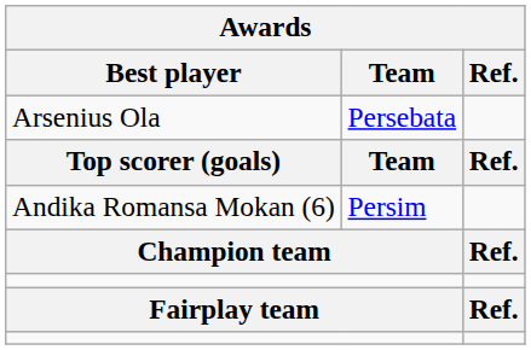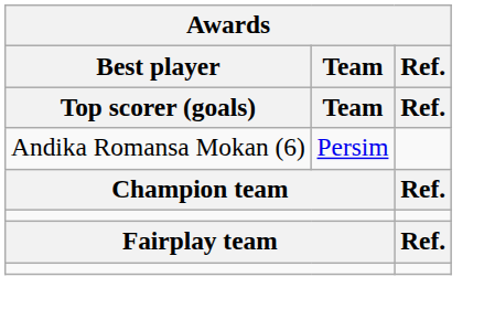 <table class="wikitable sortable">
 <tr>
 <th colspan="3">Awards</th>
 </tr>
 <tr>
 <th>Best player</th>
 <th>Team</th>
 <th>Ref.</th>
-</tr>
-<tr>
-<td>Arsenius Ola</td>
-<td><a href='#'>Persebata</a></td>
-<td></td>
 </tr>
 <tr>
 <th>Top scorer (goals)</th>
 <th>Team</th>
 <th>Ref.</th>
 </tr>
 <tr>
 <td>Andika Romansa Mokan (6)</td>
 <td><a href='#'>Persim</a></td>
 <td></td>
 </tr>
 <tr>
 <th colspan="2">Champion team</th>
 <th>Ref.</th>
 </tr>
 <tr>
 <td colspan="2"></td>
 <td></td>
 </tr>
 <tr>
 <th colspan="2">Fairplay team</th>
 <th>Ref.</th>
 </tr>
 <tr>
 <td colspan="2"></td>
 <td></td>
 </tr>
 </table>
